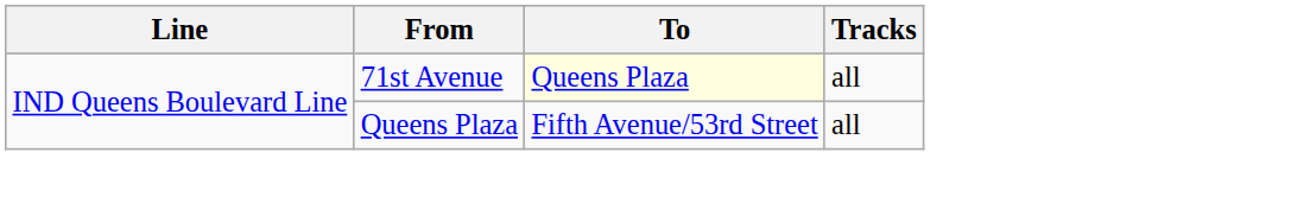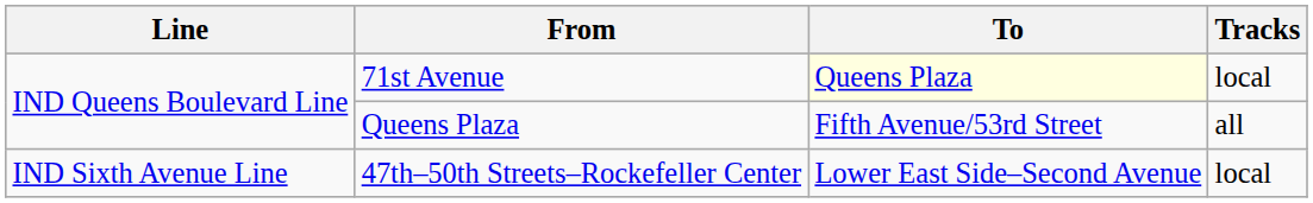 <table class="wikitable" style="width:auto; font-size:95%">
 <tr>
 <th>Line</th>
 <th>From</th>
 <th>To</th>
 <th>Tracks</th>
 </tr>
 <tr>
 <td rowspan=2><a href='#'>IND Queens Boulevard Line</a></td>
 <td><a href='#'>71st Avenue</a></td>
 <td style="background: lightyellow;"><a href='#'>Queens Plaza</a></td>
-<td>all</td>
+<td>local</td>
 </tr>
 <tr>
 <td><a href='#'>Queens Plaza</a></td>
 <td><a href='#'>Fifth Avenue/53rd Street</a></td>
 <td>all</td>
 </tr>
+<tr>
+<td><a href='#'>IND Sixth Avenue Line</a></td>
+<td><a href='#'>47th–50th Streets–Rockefeller Center</a></td>
+<td><a href='#'>Lower East Side–Second Avenue</a></td>
+<td>local</td>
+</tr>
 </table>
